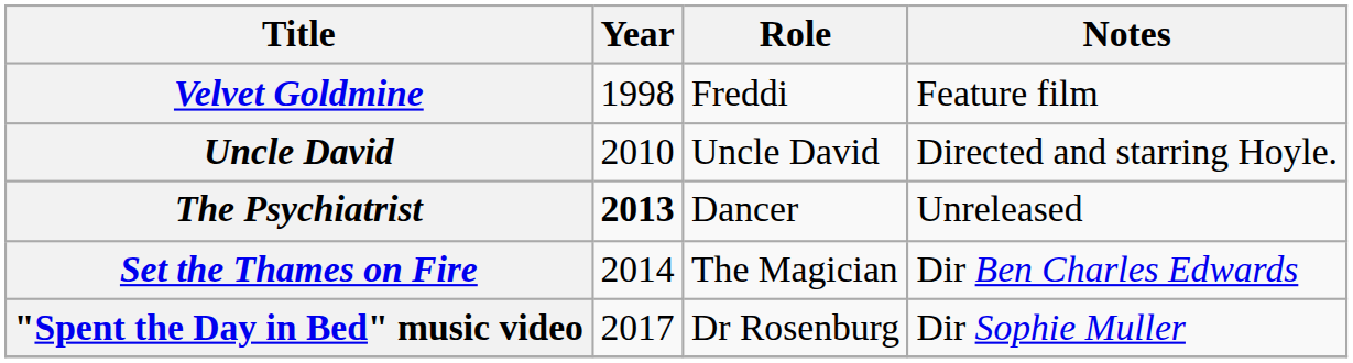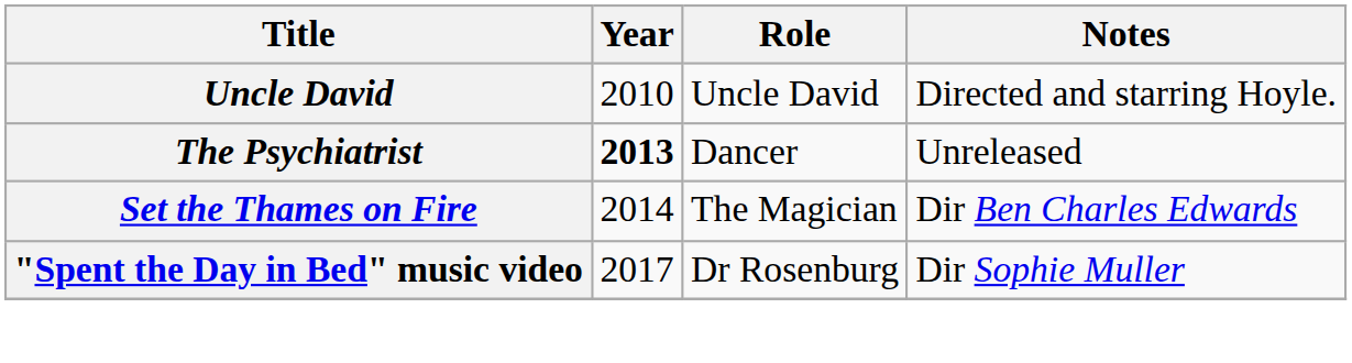 <table class="wikitable plainrowheaders sortable">
 <tr>
 <th scope="col">Title</th>
 <th scope="col">Year</th>
 <th scope="col">Role</th>
 <th scope="col" class="unsortable">Notes</th>
-</tr>
-<tr>
-<th scope="row"><em><a href='#'>Velvet Goldmine</a></em></th>
-<td>1998</td>
-<td>Freddi</td>
-<td>Feature film</td>
 </tr>
 <tr>
 <th scope="row"><em>Uncle David</em></th>
 <td>2010</td>
 <td>Uncle David</td>
 <td>Directed and starring Hoyle.</td>
 </tr>
 <tr>
 <th scope="row"><em>The Psychiatrist</em></th>
 <td><strong>2013</strong></td>
 <td>Dancer</td>
 <td>Unreleased</td>
 </tr>
 <tr>
 <th scope="row"><em><a href='#'>Set the Thames on Fire</a></em></th>
 <td>2014</td>
 <td>The Magician</td>
 <td>Dir <em><a href='#'>Ben Charles Edwards</a></em></td>
 </tr>
 <tr>
 <th scope="row">"<a href='#'>Spent the Day in Bed</a>" music video</th>
 <td>2017</td>
 <td>Dr Rosenburg</td>
 <td>Dir <em><a href='#'>Sophie Muller</a></em></td>
 </tr>
 <tr>
 </tr>
 </table>
